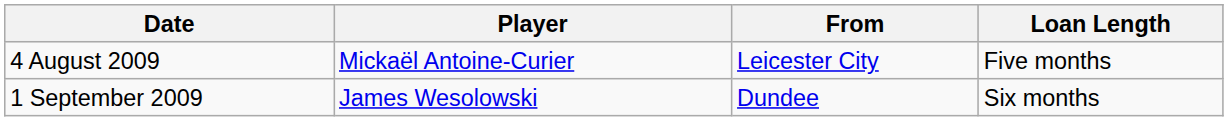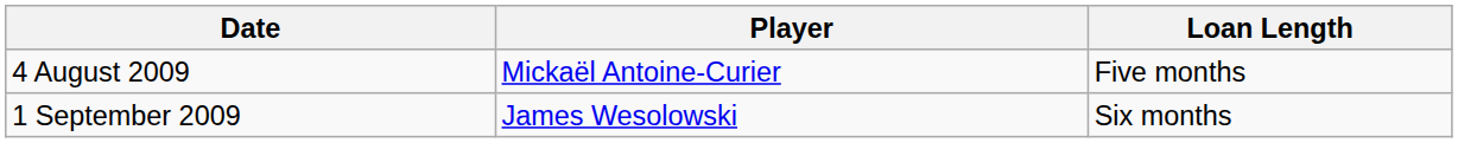 <table class="wikitable" style="font-size:95%; width:50%">
 <tr>
 <th>Date</th>
 <th>Player</th>
-<th>From</th>
 <th>Loan Length</th>
 </tr>
 <tr>
 <td>4 August 2009</td>
 <td> <a href='#'>Mickaël Antoine-Curier</a></td>
-<td> <a href='#'>Leicester City</a></td>
 <td>Five months</td>
 </tr>
 <tr>
 <td>1 September 2009</td>
 <td> <a href='#'>James Wesolowski</a></td>
-<td> <a href='#'>Dundee</a></td>
 <td>Six months</td>
 </tr>
 </table>
